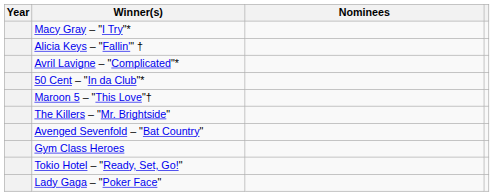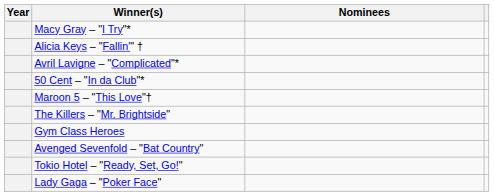 <table class="wikitable sortable">
 <tr>
 <th scope="col">Year</th>
 <th scope="col" style="width:310px;">Winner(s)</th>
 <th scope="col" style="width:350px;">Nominees</th>
 <th scope="col" class="unsortable"></th>
 </tr>
 <tr>
 <th scope="row"></th>
 <td><a href='#'>Macy Gray</a> – "<a href='#'>I Try</a>"*</td>
 <td></td>
 <td align="center"></td>
 </tr>
 <tr>
 <th scope="row"></th>
 <td><a href='#'>Alicia Keys</a> – "<a href='#'>Fallin'</a>" †</td>
 <td></td>
 <td align="center"></td>
 </tr>
 <tr>
 <th scope="row"></th>
 <td><a href='#'>Avril Lavigne</a> – "<a href='#'>Complicated</a>"*</td>
 <td></td>
 <td align="center"></td>
 </tr>
 <tr>
 <th scope="row"></th>
 <td><a href='#'>50 Cent</a> – "<a href='#'>In da Club</a>"*</td>
 <td></td>
 <td align="center"></td>
 </tr>
 <tr>
 <th scope="row"></th>
 <td><a href='#'>Maroon 5</a> – "<a href='#'>This Love</a>"†</td>
 <td></td>
 <td align="center"></td>
 </tr>
 <tr>
 <th scope="row"></th>
 <td><a href='#'>The Killers</a> – "<a href='#'>Mr. Brightside</a>"</td>
 <td></td>
 <td align="center"></td>
 </tr>
 <tr>
 <th scope="row"></th>
-<td><a href='#'>Avenged Sevenfold</a> – "<a href='#'>Bat Country</a>"</td>
+<td><a href='#'>Gym Class Heroes</a></td>
 <td></td>
 <td align="center"></td>
 </tr>
 <tr>
 <th scope="row"></th>
-<td><a href='#'>Gym Class Heroes</a></td>
+<td><a href='#'>Avenged Sevenfold</a> – "<a href='#'>Bat Country</a>"</td>
 <td></td>
 <td align="center"></td>
 </tr>
 <tr>
 <th scope="row"></th>
 <td><a href='#'>Tokio Hotel</a> – "<a href='#'>Ready, Set, Go!</a>"</td>
 <td></td>
 <td align="center"></td>
 </tr>
 <tr>
 <th scope="row"></th>
 <td><a href='#'>Lady Gaga</a> – "<a href='#'>Poker Face</a>"</td>
 <td></td>
 <td align="center"></td>
 </tr>
 </table>
